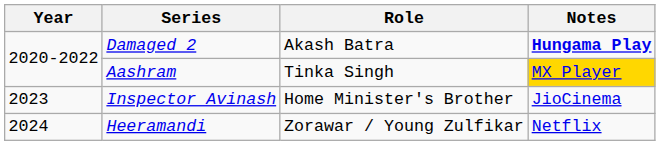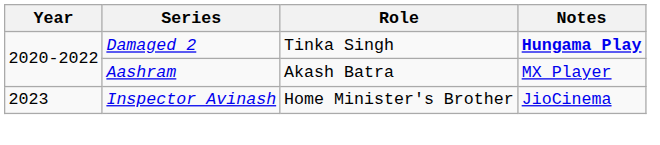 <table class="wikitable sortable">
 <tr>
 <th>Year</th>
 <th>Series</th>
 <th>Role</th>
 <th>Notes</th>
 </tr>
 <tr>
 <td rowspan="2">2020-2022</td>
 <td><em><a href='#'>Damaged 2</a></em></td>
-<td>Akash Batra</td>
+<td>Tinka Singh</td>
 <td><strong><a href='#'>Hungama Play</a></strong></td>
 </tr>
 <tr>
 <td><em><a href='#'>Aashram</a></em></td>
-<td>Tinka Singh</td>
-<td style="background: gold;"><a href='#'>MX Player</a></td>
+<td>Akash Batra</td>
+<td><a href='#'>MX Player</a></td>
 </tr>
 <tr>
 <td>2023</td>
 <td><em><a href='#'>Inspector Avinash</a></em></td>
 <td>Home Minister's Brother</td>
 <td><a href='#'>JioCinema</a></td>
 </tr>
-<tr>
-<td>2024</td>
-<td><em><a href='#'>Heeramandi</a></em></td>
-<td>Zorawar / Young Zulfikar</td>
-<td><a href='#'>Netflix</a></td>
-</tr>
 </table>
